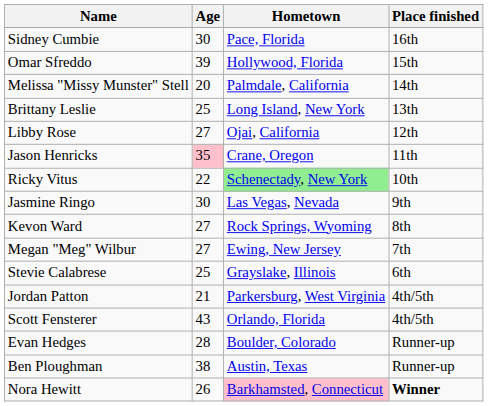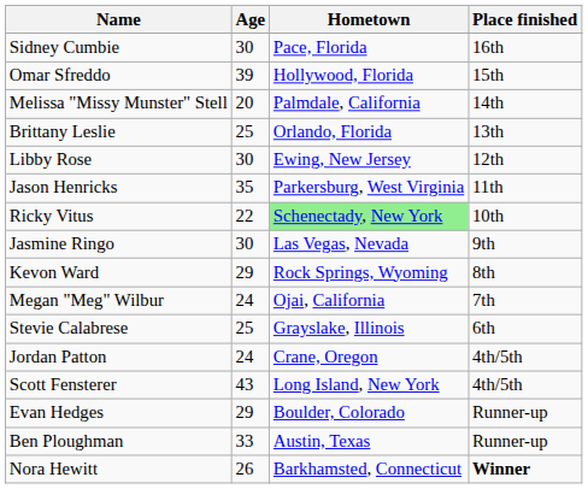 <table class="wikitable sortable">
 <tr>
 <th>Name</th>
 <th>Age</th>
 <th>Hometown</th>
 <th>Place finished</th>
 </tr>
 <tr>
 </tr>
 <tr>
 <td>Sidney Cumbie</td>
 <td>30</td>
 <td><a href='#'>Pace, Florida</a></td>
 <td>16th</td>
 </tr>
 <tr>
 <td>Omar Sfreddo</td>
 <td>39</td>
 <td><a href='#'>Hollywood, Florida</a></td>
 <td>15th</td>
 </tr>
 <tr>
 <td>Melissa "Missy Munster" Stell</td>
 <td>20</td>
 <td><a href='#'>Palmdale</a>, <a href='#'>California</a></td>
 <td>14th</td>
 </tr>
 <tr>
 <td>Brittany Leslie</td>
 <td>25</td>
-<td><a href='#'>Long Island</a>, <a href='#'>New York</a></td>
+<td><a href='#'>Orlando, Florida</a></td>
 <td>13th</td>
 </tr>
 <tr>
 <td>Libby Rose</td>
-<td>27</td>
-<td><a href='#'>Ojai</a>, <a href='#'>California</a></td>
+<td>30</td>
+<td><a href='#'>Ewing, New Jersey</a></td>
 <td>12th</td>
 </tr>
 <tr>
 <td>Jason Henricks</td>
-<td style="background: pink;">35</td>
-<td><a href='#'>Crane, Oregon</a></td>
+<td>35</td>
+<td><a href='#'>Parkersburg</a>, <a href='#'>West Virginia</a></td>
 <td>11th</td>
 </tr>
 <tr>
 <td>Ricky Vitus</td>
 <td>22</td>
 <td style="background: lightgreen;"><a href='#'>Schenectady</a>, <a href='#'>New York</a></td>
 <td>10th</td>
 </tr>
 <tr>
 <td>Jasmine Ringo</td>
 <td>30</td>
 <td><a href='#'>Las Vegas</a>, <a href='#'>Nevada</a></td>
 <td>9th</td>
 </tr>
 <tr>
 <td>Kevon Ward</td>
-<td>27</td>
+<td>29</td>
 <td><a href='#'>Rock Springs, Wyoming</a></td>
 <td>8th</td>
 </tr>
 <tr>
 <td>Megan "Meg" Wilbur</td>
-<td>27</td>
-<td><a href='#'>Ewing, New Jersey</a></td>
+<td>24</td>
+<td><a href='#'>Ojai</a>, <a href='#'>California</a></td>
 <td>7th</td>
 </tr>
 <tr>
 <td>Stevie Calabrese</td>
 <td>25</td>
 <td><a href='#'>Grayslake</a>, <a href='#'>Illinois</a></td>
 <td>6th</td>
 </tr>
 <tr>
 <td>Jordan Patton</td>
-<td>21</td>
-<td><a href='#'>Parkersburg</a>, <a href='#'>West Virginia</a></td>
+<td>24</td>
+<td><a href='#'>Crane, Oregon</a></td>
 <td>4th/5th</td>
 </tr>
 <tr>
 <td>Scott Fensterer</td>
 <td>43</td>
-<td><a href='#'>Orlando, Florida</a></td>
+<td><a href='#'>Long Island</a>, <a href='#'>New York</a></td>
 <td>4th/5th</td>
 </tr>
 <tr>
 <td>Evan Hedges</td>
-<td>28</td>
+<td>29</td>
 <td><a href='#'>Boulder, Colorado</a></td>
 <td>Runner-up</td>
 </tr>
 <tr>
 <td>Ben Ploughman</td>
-<td>38</td>
+<td>33</td>
 <td><a href='#'>Austin, Texas</a></td>
 <td>Runner-up</td>
 </tr>
 <tr>
 <td>Nora Hewitt</td>
 <td>26</td>
-<td style="background: pink;"><a href='#'>Barkhamsted</a>, <a href='#'>Connecticut</a></td>
+<td><a href='#'>Barkhamsted</a>, <a href='#'>Connecticut</a></td>
 <td><strong>Winner</strong></td>
 </tr>
 </table>
